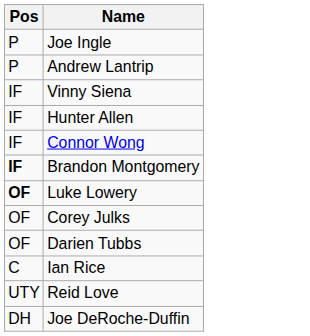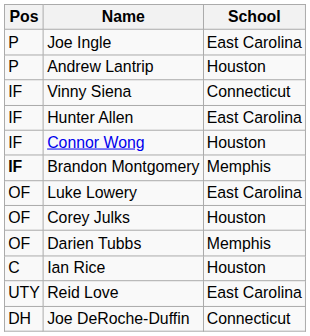 <table class=wikitable>
 <tr>
 <th scope="col">Pos</th>
 <th scope="col">Name</th>
+<th scope="col">School</th>
 </tr>
 <tr>
 <td>P</td>
 <td>Joe Ingle</td>
+<td>East Carolina</td>
 </tr>
 <tr>
 <td>P</td>
 <td>Andrew Lantrip</td>
+<td>Houston</td>
 </tr>
 <tr>
 <td>IF</td>
 <td>Vinny Siena</td>
+<td>Connecticut</td>
 </tr>
 <tr>
 <td>IF</td>
 <td>Hunter Allen</td>
+<td>East Carolina</td>
 </tr>
 <tr>
 <td>IF</td>
 <td><a href='#'>Connor Wong</a></td>
+<td>Houston</td>
 </tr>
 <tr>
 <td><strong>IF</strong></td>
 <td>Brandon Montgomery</td>
+<td>Memphis</td>
 </tr>
 <tr>
-<td><strong>OF</strong></td>
+<td>OF</td>
 <td>Luke Lowery</td>
+<td>East Carolina</td>
 </tr>
 <tr>
 <td>OF</td>
 <td>Corey Julks</td>
+<td>Houston</td>
 </tr>
 <tr>
 <td>OF</td>
 <td>Darien Tubbs</td>
+<td>Memphis</td>
 </tr>
 <tr>
 <td>C</td>
 <td>Ian Rice</td>
+<td>Houston</td>
 </tr>
 <tr>
 <td>UTY</td>
 <td>Reid Love</td>
+<td>East Carolina</td>
 </tr>
 <tr>
 <td>DH</td>
 <td>Joe DeRoche-Duffin</td>
+<td>Connecticut</td>
 </tr>
 </table>
